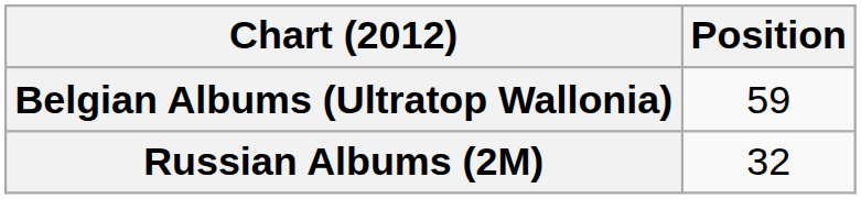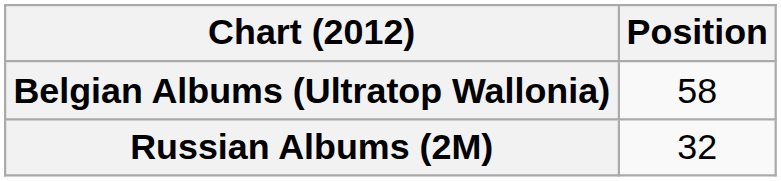 <table class="wikitable sortable plainrowheaders" style="text-align:center">
 <tr>
 <th scope="col">Chart (2012)</th>
 <th scope="col">Position</th>
 </tr>
 <tr>
 <th scope="row">Belgian Albums (Ultratop Wallonia)</th>
-<td>59</td>
+<td>58</td>
 </tr>
 <tr>
 <th scope="row">Russian Albums (2M)</th>
 <td style="text-align:center;">32</td>
 </tr>
 </table>
